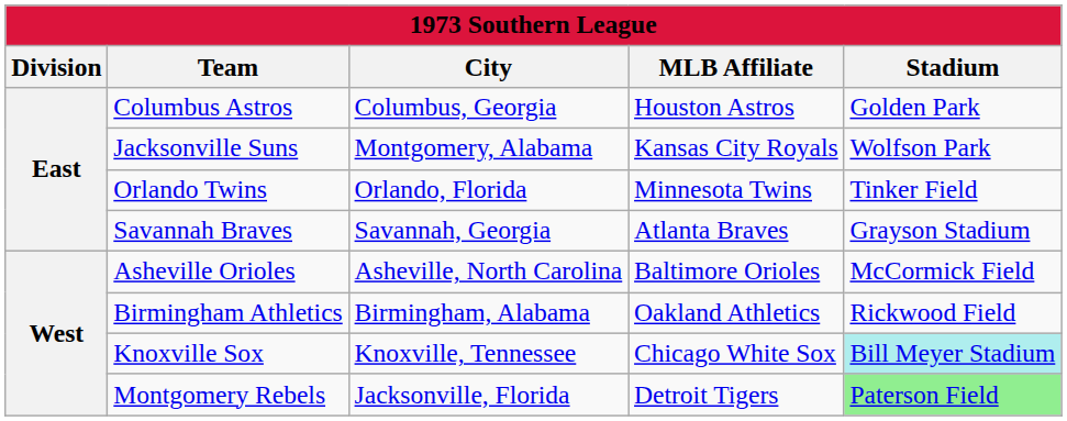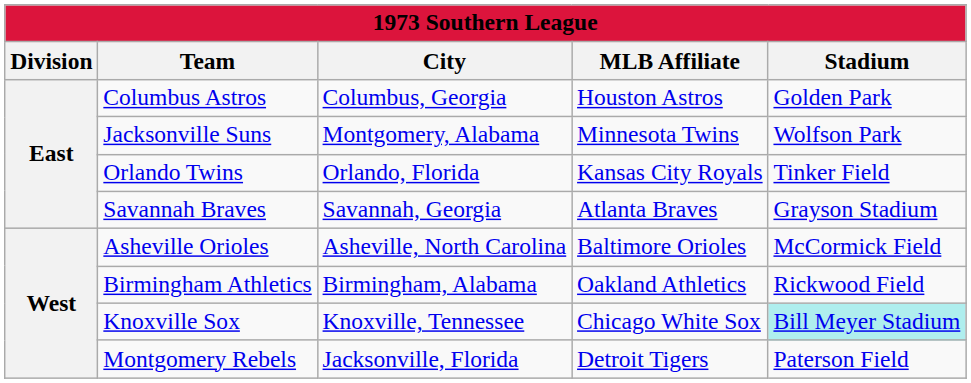 <table class="wikitable" style="width:auto">
 <tr>
 <td bgcolor="#DC143C" align="center" colspan="7"><strong><span>1973 Southern League</span></strong></td>
 </tr>
 <tr>
 <th>Division</th>
 <th>Team</th>
 <th>City</th>
 <th>MLB Affiliate</th>
 <th>Stadium</th>
 </tr>
 <tr>
 <th rowspan="4">East</th>
 <td><a href='#'>Columbus Astros</a></td>
 <td><a href='#'>Columbus, Georgia</a></td>
 <td><a href='#'>Houston Astros</a></td>
 <td><a href='#'>Golden Park</a></td>
 </tr>
 <tr>
 <td><a href='#'>Jacksonville Suns</a></td>
 <td><a href='#'>Montgomery, Alabama</a></td>
-<td><a href='#'>Kansas City Royals</a></td>
+<td><a href='#'>Minnesota Twins</a></td>
 <td><a href='#'>Wolfson Park</a></td>
 </tr>
 <tr>
 <td><a href='#'>Orlando Twins</a></td>
 <td><a href='#'>Orlando, Florida</a></td>
-<td><a href='#'>Minnesota Twins</a></td>
+<td><a href='#'>Kansas City Royals</a></td>
 <td><a href='#'>Tinker Field</a></td>
 </tr>
 <tr>
 <td><a href='#'>Savannah Braves</a></td>
 <td><a href='#'>Savannah, Georgia</a></td>
 <td><a href='#'>Atlanta Braves</a></td>
 <td><a href='#'>Grayson Stadium</a></td>
 </tr>
 <tr>
 <th rowspan="4">West</th>
 <td><a href='#'>Asheville Orioles</a></td>
 <td><a href='#'>Asheville, North Carolina</a></td>
 <td><a href='#'>Baltimore Orioles</a></td>
 <td><a href='#'>McCormick Field</a></td>
 </tr>
 <tr>
 <td><a href='#'>Birmingham Athletics</a></td>
 <td><a href='#'>Birmingham, Alabama</a></td>
 <td><a href='#'>Oakland Athletics</a></td>
 <td><a href='#'>Rickwood Field</a></td>
 </tr>
 <tr>
 <td><a href='#'>Knoxville Sox</a></td>
 <td><a href='#'>Knoxville, Tennessee</a></td>
 <td><a href='#'>Chicago White Sox</a></td>
 <td style="background: paleturquoise;"><a href='#'>Bill Meyer Stadium</a></td>
 </tr>
 <tr>
 <td><a href='#'>Montgomery Rebels</a></td>
 <td><a href='#'>Jacksonville, Florida</a></td>
 <td><a href='#'>Detroit Tigers</a></td>
-<td style="background: lightgreen;"><a href='#'>Paterson Field</a></td>
+<td><a href='#'>Paterson Field</a></td>
 </tr>
 </table>
